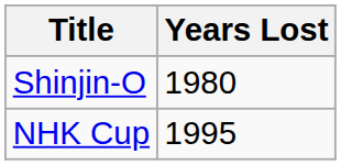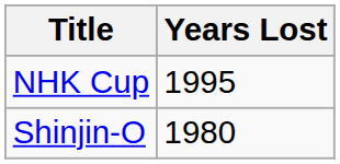 <table class="wikitable">
 <tr>
 <th>Title</th>
 <th>Years Lost</th>
 </tr>
 <tr>
+<td> <a href='#'>NHK Cup</a></td>
+<td>1995</td>
+</tr>
+<tr>
 <td> <a href='#'>Shinjin-O</a></td>
 <td>1980</td>
 </tr>
-<tr>
-<td> <a href='#'>NHK Cup</a></td>
-<td>1995</td>
-</tr>
 </table>
